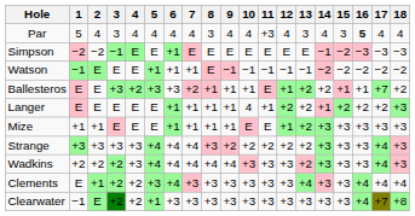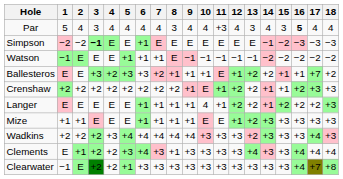 <table class="wikitable" style="text-align:center">
 <tr>
 <th>Hole</th>
 <th> 1 </th>
 <th> 2 </th>
 <th> 3 </th>
 <th> 4 </th>
 <th> 5 </th>
 <th> 6 </th>
 <th> 7 </th>
 <th> 8 </th>
 <th> 9 </th>
 <th>10</th>
 <th>11</th>
 <th>12</th>
 <th>13</th>
 <th>14</th>
 <th>15</th>
 <th>16</th>
 <th>17</th>
 <th>18</th>
 </tr>
 <tr>
 <td>Par</td>
 <td>5</td>
 <td>4</td>
 <td>3</td>
 <td>4</td>
 <td>4</td>
 <td>4</td>
 <td>4</td>
 <td>3</td>
 <td>4</td>
 <td>4</td>
 <td>+3</td>
 <td>4</td>
 <td>3</td>
 <td>4</td>
 <td>3</td>
 <td><strong>5</strong></td>
 <td>4</td>
 <td>4</td>
 </tr>
 <tr>
 <td align=left> Simpson</td>
 <td style="background: Pink;">−2</td>
 <td>−2</td>
-<td style="background: PaleGreen;">−1</td>
+<td style="background: PaleGreen;"><strong>−1</strong></td>
 <td style="background: PaleGreen;">E</td>
 <td>E</td>
 <td style="background: PaleGreen;">+1</td>
 <td style="background: Pink;">E</td>
 <td>E</td>
 <td>E</td>
 <td>E</td>
 <td>E</td>
 <td>E</td>
 <td>E</td>
 <td style="background: Pink;">−1</td>
 <td style="background: Pink;">−2</td>
 <td style="background: Pink;">−3</td>
 <td>−3</td>
 <td>−3</td>
 </tr>
 <tr>
 <td align=left> Watson</td>
 <td style="background: PaleGreen;">−1</td>
 <td style="background: PaleGreen;">E</td>
 <td>E</td>
 <td>E</td>
 <td style="background: PaleGreen;">+1</td>
 <td>+1</td>
 <td>+1</td>
 <td style="background: Pink;">E</td>
 <td style="background: Pink;">−1</td>
 <td>−1</td>
 <td>−1</td>
 <td>−1</td>
 <td>−1</td>
 <td style="background: Pink;">−2</td>
 <td>−2</td>
 <td>−2</td>
 <td>−2</td>
 <td>−2</td>
 </tr>
 <tr>
 <td align=left> Ballesteros</td>
 <td style="background: Pink;">E</td>
 <td>E</td>
 <td style="background: PaleGreen;">+3</td>
 <td style="background: PaleGreen;">+2</td>
 <td style="background: PaleGreen;">+3</td>
 <td>+3</td>
 <td style="background: Pink;">+2</td>
 <td style="background: Pink;">+1</td>
 <td>+1</td>
 <td>+1</td>
 <td style="background: Pink;">E</td>
 <td style="background: PaleGreen;">+1</td>
 <td style="background: PaleGreen;">+2</td>
 <td>+2</td>
 <td style="background: Pink;">+1</td>
 <td>+1</td>
 <td style="background: PaleGreen;">+7</td>
 <td>+2</td>
 </tr>
 <tr>
+<td align=left> Crenshaw</td>
+<td style="background: PaleGreen;">+2</td>
+<td>+2</td>
+<td>+2</td>
+<td>+2</td>
+<td>+2</td>
+<td>+2</td>
+<td>+2</td>
+<td>+2</td>
+<td style="background: Pink;">+1</td>
+<td style="background: Pink;">E</td>
+<td style="background: PaleGreen;">+1</td>
+<td style="background: PaleGreen;">+2</td>
+<td>+2</td>
+<td style="background: Pink;">+1</td>
+<td>+1</td>
+<td style="background: PaleGreen;">+2</td>
+<td style="background: PaleGreen;">+3</td>
+<td>+3</td>
+</tr>
+<tr>
 <td align=left> Langer</td>
 <td style="background: Pink;">E</td>
 <td>E</td>
 <td>E</td>
 <td>E</td>
 <td>E</td>
 <td style="background: PaleGreen;">+1</td>
 <td>+1</td>
 <td>+1</td>
 <td>+1</td>
 <td>4</td>
 <td>+1</td>
 <td style="background: PaleGreen;">+2</td>
 <td>+2</td>
 <td style="background: Pink;">+1</td>
 <td style="background: PaleGreen;">+2</td>
 <td>+2</td>
 <td>+2</td>
 <td style="background: PaleGreen;">+3</td>
 </tr>
 <tr>
 <td align=left> Mize</td>
 <td>+1</td>
 <td>+1</td>
 <td style="background: Pink;">E</td>
 <td>E</td>
 <td>E</td>
 <td style="background: PaleGreen;">+1</td>
 <td>+1</td>
 <td>+1</td>
 <td>+1</td>
 <td style="background: Pink;">E</td>
 <td>E</td>
 <td style="background: PaleGreen;">+1</td>
 <td style="background: PaleGreen;">+2</td>
 <td style="background: PaleGreen;">+3</td>
 <td>+3</td>
 <td>+3</td>
 <td>+3</td>
 <td>+3</td>
 </tr>
 <tr>
-<td align=left> Strange</td>
-<td style="background: PaleGreen;">+3</td>
-<td>+3</td>
-<td>+3</td>
-<td>+3</td>
-<td style="background: PaleGreen;">+4</td>
-<td>+4</td>
-<td>+4</td>
-<td style="background: Pink;">+3</td>
-<td style="background: Pink;">+2</td>
-<td>+2</td>
-<td>+2</td>
-<td>+2</td>
-<td>+2</td>
-<td style="background: PaleGreen;">+3</td>
-<td>+3</td>
-<td>+3</td>
-<td style="background: PaleGreen;">+4</td>
-<td style="background: Pink;">+3</td>
-</tr>
-<tr>
 <td align=left> Wadkins</td>
 <td>+2</td>
 <td>+2</td>
 <td style="background: PaleGreen;">+2</td>
 <td>+3</td>
 <td style="background: PaleGreen;">+4</td>
 <td>+4</td>
 <td>+4</td>
 <td>+4</td>
 <td>+4</td>
 <td style="background: Pink;">+3</td>
 <td>+3</td>
 <td>+3</td>
 <td style="background: Pink;">+2</td>
 <td style="background: PaleGreen;">+3</td>
 <td>+3</td>
 <td>+3</td>
 <td style="background: PaleGreen;">+4</td>
 <td style="background: Pink;">+3</td>
 </tr>
 <tr>
 <td align=left> Clements</td>
 <td>E</td>
 <td style="background: PaleGreen;">+1</td>
 <td style="background: PaleGreen;">+2</td>
 <td>+2</td>
 <td style="background: PaleGreen;">+3</td>
 <td style="background: PaleGreen;">+4</td>
 <td style="background: Pink;">+3</td>
-<td>+3</td>
+<td>+1</td>
 <td>+3</td>
 <td>+3</td>
 <td>+3</td>
 <td>+3</td>
 <td style="background: PaleGreen;">+4</td>
 <td style="background: Pink;">+3</td>
 <td>+3</td>
 <td style="background: PaleGreen;">+4</td>
 <td>+4</td>
 <td>+4</td>
 </tr>
 <tr>
 <td align=left> Clearwater</td>
 <td>−1</td>
 <td style="background: PaleGreen;">E</td>
 <td style="background: Green;">+2</td>
 <td>+2</td>
 <td style="background: PaleGreen;">+1</td>
 <td>+3</td>
 <td>+3</td>
 <td>+3</td>
 <td>+3</td>
 <td>+3</td>
 <td>+3</td>
 <td>+3</td>
 <td>+3</td>
 <td>+3</td>
 <td>+3</td>
 <td style="background: PaleGreen;">+4</td>
 <td style="background: Olive;">+7</td>
 <td style="background: PaleGreen;">+8</td>
 </tr>
 </table>
